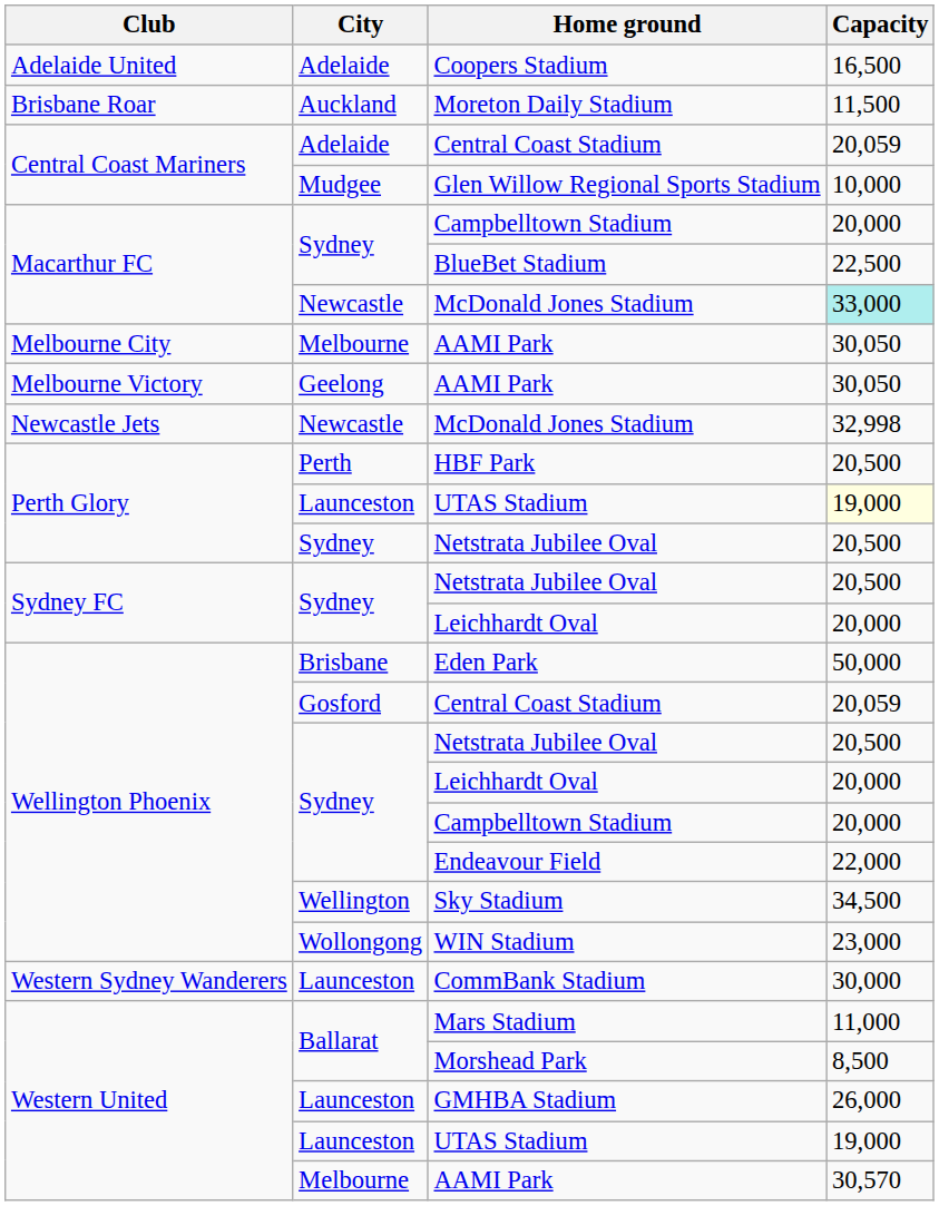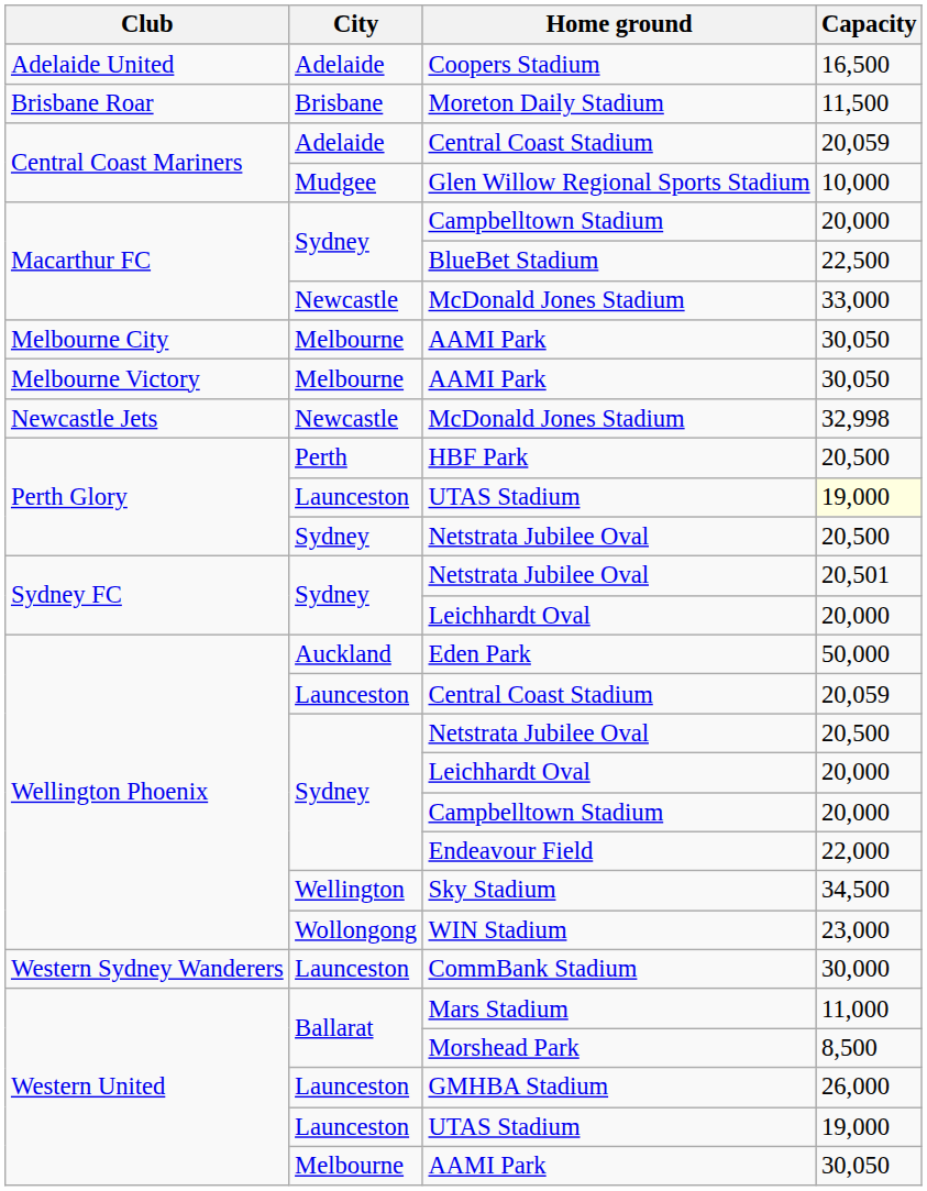 <table class="wikitable sortable">
 <tr>
 <th>Club</th>
 <th>City</th>
 <th>Home ground</th>
 <th>Capacity</th>
 </tr>
 <tr>
 <td><a href='#'>Adelaide United</a></td>
 <td><a href='#'>Adelaide</a></td>
 <td><a href='#'>Coopers Stadium</a></td>
 <td>16,500</td>
 </tr>
 <tr>
 <td><a href='#'>Brisbane Roar</a></td>
-<td><a href='#'>Auckland</a></td>
+<td><a href='#'>Brisbane</a></td>
 <td><a href='#'>Moreton Daily Stadium</a></td>
 <td>11,500</td>
 </tr>
 <tr>
 <td rowspan="2"><a href='#'>Central Coast Mariners</a></td>
 <td><a href='#'>Adelaide</a></td>
 <td><a href='#'>Central Coast Stadium</a></td>
 <td>20,059</td>
 </tr>
 <tr>
 <td><a href='#'>Mudgee</a></td>
 <td><a href='#'>Glen Willow Regional Sports Stadium</a></td>
 <td>10,000</td>
 </tr>
 <tr>
 <td rowspan="3"><a href='#'>Macarthur FC</a></td>
 <td rowspan="2"><a href='#'>Sydney</a></td>
 <td><a href='#'>Campbelltown Stadium</a></td>
 <td>20,000</td>
 </tr>
 <tr>
 <td><a href='#'>BlueBet Stadium</a></td>
 <td>22,500</td>
 </tr>
 <tr>
 <td><a href='#'>Newcastle</a></td>
 <td><a href='#'>McDonald Jones Stadium</a></td>
-<td style="background: paleturquoise;">33,000</td>
+<td>33,000</td>
 </tr>
 <tr>
 <td><a href='#'>Melbourne City</a></td>
 <td><a href='#'>Melbourne</a></td>
 <td><a href='#'>AAMI Park</a></td>
 <td>30,050</td>
 </tr>
 <tr>
 <td><a href='#'>Melbourne Victory</a></td>
-<td><a href='#'>Geelong</a></td>
+<td><a href='#'>Melbourne</a></td>
 <td><a href='#'>AAMI Park</a></td>
 <td>30,050</td>
 </tr>
 <tr>
 <td><a href='#'>Newcastle Jets</a></td>
 <td><a href='#'>Newcastle</a></td>
 <td><a href='#'>McDonald Jones Stadium</a></td>
 <td>32,998</td>
 </tr>
 <tr>
 <td rowspan="3"><a href='#'>Perth Glory</a></td>
 <td><a href='#'>Perth</a></td>
 <td><a href='#'>HBF Park</a></td>
 <td>20,500</td>
 </tr>
 <tr>
 <td><a href='#'>Launceston</a></td>
 <td><a href='#'>UTAS Stadium</a></td>
 <td style="background: lightyellow;">19,000</td>
 </tr>
 <tr>
 <td><a href='#'>Sydney</a></td>
 <td><a href='#'>Netstrata Jubilee Oval</a></td>
 <td>20,500</td>
 </tr>
 <tr>
 <td rowspan="2"><a href='#'>Sydney FC</a></td>
 <td rowspan="2"><a href='#'>Sydney</a></td>
 <td><a href='#'>Netstrata Jubilee Oval</a></td>
-<td>20,500</td>
+<td>20,501</td>
 </tr>
 <tr>
 <td><a href='#'>Leichhardt Oval</a></td>
 <td>20,000</td>
 </tr>
 <tr>
 <td rowspan="8"><a href='#'>Wellington Phoenix</a></td>
-<td><a href='#'>Brisbane</a></td>
+<td><a href='#'>Auckland</a></td>
 <td><a href='#'>Eden Park</a></td>
 <td>50,000</td>
 </tr>
 <tr>
-<td><a href='#'>Gosford</a></td>
+<td><a href='#'>Launceston</a></td>
 <td><a href='#'>Central Coast Stadium</a></td>
 <td>20,059</td>
 </tr>
 <tr>
 <td rowspan="4"><a href='#'>Sydney</a></td>
 <td><a href='#'>Netstrata Jubilee Oval</a></td>
 <td>20,500</td>
 </tr>
 <tr>
 <td><a href='#'>Leichhardt Oval</a></td>
 <td>20,000</td>
 </tr>
 <tr>
 <td><a href='#'>Campbelltown Stadium</a></td>
 <td>20,000</td>
 </tr>
 <tr>
 <td><a href='#'>Endeavour Field</a></td>
 <td>22,000</td>
 </tr>
 <tr>
 <td><a href='#'>Wellington</a></td>
 <td><a href='#'>Sky Stadium</a></td>
 <td>34,500</td>
 </tr>
 <tr>
 <td><a href='#'>Wollongong</a></td>
 <td><a href='#'>WIN Stadium</a></td>
 <td>23,000</td>
 </tr>
 <tr>
 <td><a href='#'>Western Sydney Wanderers</a></td>
 <td><a href='#'>Launceston</a></td>
 <td><a href='#'>CommBank Stadium</a></td>
 <td>30,000</td>
 </tr>
 <tr>
 <td rowspan="5"><a href='#'>Western United</a></td>
 <td rowspan="2"><a href='#'>Ballarat</a></td>
 <td><a href='#'>Mars Stadium</a></td>
 <td>11,000</td>
 </tr>
 <tr>
 <td><a href='#'>Morshead Park</a></td>
 <td>8,500</td>
 </tr>
 <tr>
 <td><a href='#'>Launceston</a></td>
 <td><a href='#'>GMHBA Stadium</a></td>
 <td>26,000</td>
 </tr>
 <tr>
 <td><a href='#'>Launceston</a></td>
 <td><a href='#'>UTAS Stadium</a></td>
 <td>19,000</td>
 </tr>
 <tr>
 <td><a href='#'>Melbourne</a></td>
 <td><a href='#'>AAMI Park</a></td>
-<td>30,570</td>
+<td>30,050</td>
 </tr>
 </table>
